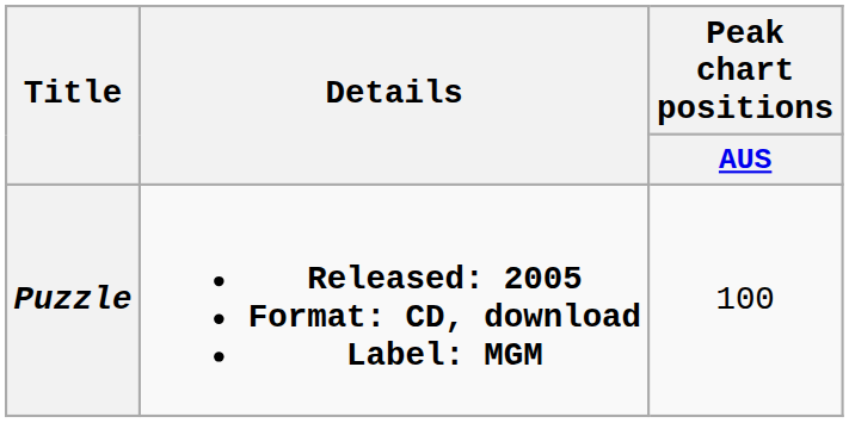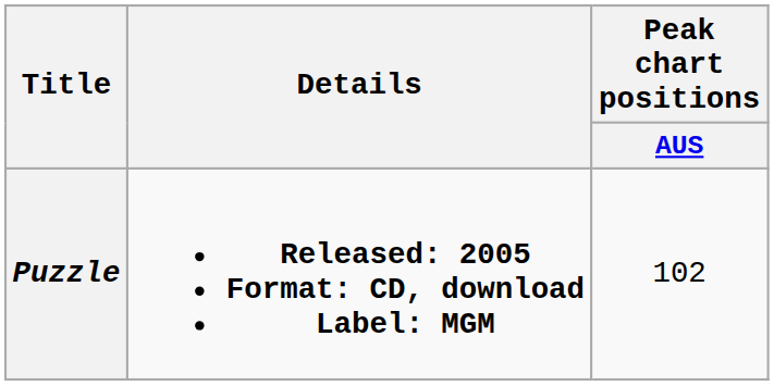 <table class="wikitable plainrowheaders" style="text-align:center;">
 <tr>
 <th scope="col" rowspan="2">Title</th>
 <th scope="col" rowspan="2">Details</th>
 <th scope="col" colspan="1">Peak chart positions</th>
 </tr>
 <tr>
 <th scope="col" style="width:3em;font-size:90%;"><a href='#'>AUS</a><br></th>
 </tr>
 <tr>
 <th scope="row"><em>Puzzle</em></th>
 <td><strong><br><ul><li>Released: 2005</li><li>Format: CD, download</li><li>Label: MGM</li></ul></strong></td>
-<td>100</td>
+<td>102</td>
 </tr>
 </table>
